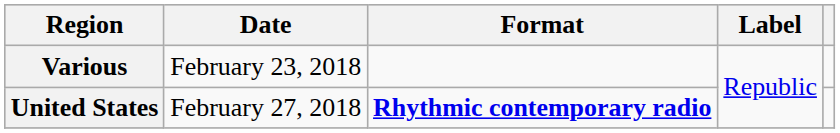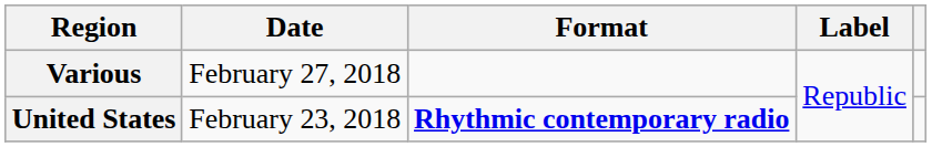 <table class="wikitable plainrowheaders">
 <tr>
 <th scope="col">Region</th>
 <th scope="col">Date</th>
 <th scope="col">Format</th>
 <th scope="col">Label</th>
 <th scope="col"></th>
 </tr>
 <tr>
 <th scope="row">Various</th>
-<td>February 23, 2018</td>
+<td>February 27, 2018</td>
 <td></td>
 <td rowspan="2"><a href='#'>Republic</a></td>
 <td></td>
 </tr>
 <tr>
 <th scope="row">United States</th>
-<td>February 27, 2018</td>
+<td>February 23, 2018</td>
 <td><strong><a href='#'>Rhythmic contemporary radio</a></strong></td>
 <td></td>
 </tr>
 </table>
